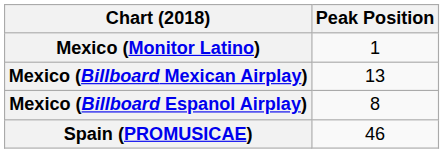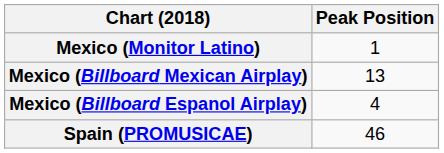 <table class="wikitable sortable plainrowheaders" style="text-align:center">
 <tr>
 <th>Chart (2018)</th>
 <th>Peak Position</th>
 </tr>
 <tr>
 <th scope="row">Mexico (<a href='#'>Monitor Latino</a>)</th>
 <td align="center">1</td>
 </tr>
 <tr>
 <th scope="row">Mexico (<a href='#'><em>Billboard</em> Mexican Airplay</a>)</th>
 <td align="center">13</td>
 </tr>
 <tr>
 <th scope="row">Mexico (<a href='#'><em>Billboard</em> Espanol Airplay</a>)</th>
-<td align="center">8</td>
+<td align="center">4</td>
 </tr>
 <tr>
 <th scope="row">Spain (<a href='#'>PROMUSICAE</a>)</th>
 <td align="center">46</td>
 </tr>
 </table>
